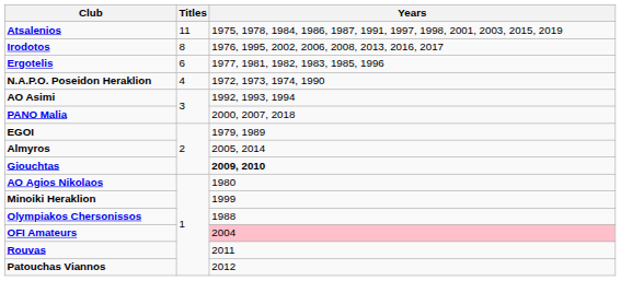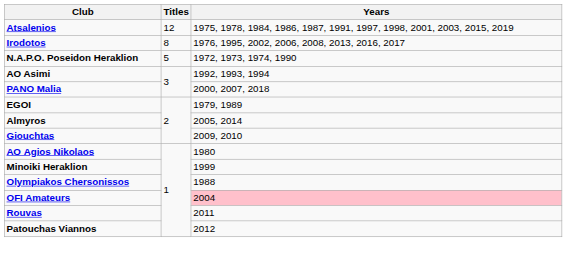 <table class="wikitable">
 <tr>
 <th style="width:250px;">Club</th>
 <th style="width:10px;">Titles</th>
 <th style="width:600px;">Years</th>
 </tr>
 <tr>
 <td><strong><a href='#'>Atsalenios</a></strong></td>
-<td>11</td>
+<td>12</td>
 <td>1975, 1978, 1984, 1986, 1987, 1991, 1997, 1998, 2001, 2003, 2015, 2019</td>
 </tr>
 <tr>
 <td><strong><a href='#'>Irodotos</a></strong></td>
 <td>8</td>
 <td>1976, 1995, 2002, 2006, 2008, 2013, 2016, 2017</td>
 </tr>
 <tr>
-<td><strong><a href='#'>Ergotelis</a></strong></td>
-<td>6</td>
-<td>1977, 1981, 1982, 1983, 1985, 1996</td>
-</tr>
-<tr>
 <td><strong>N.A.P.O. Poseidon Heraklion</strong></td>
-<td>4</td>
+<td>5</td>
 <td>1972, 1973, 1974, 1990</td>
 </tr>
 <tr>
 <td><strong>AO Asimi</strong></td>
 <td rowspan=2>3</td>
 <td>1992, 1993, 1994</td>
 </tr>
 <tr>
 <td><strong><a href='#'>PANO Malia</a></strong></td>
 <td>2000, 2007, 2018</td>
 </tr>
 <tr>
 <td><strong>EGOI</strong></td>
 <td rowspan=3>2</td>
 <td>1979, 1989</td>
 </tr>
 <tr>
 <td><strong>Almyros</strong></td>
 <td>2005, 2014</td>
 </tr>
 <tr>
 <td><strong><a href='#'>Giouchtas</a></strong></td>
-<td><strong>2009, 2010</strong></td>
+<td>2009, 2010</td>
 </tr>
 <tr>
 <td><strong><a href='#'>ΑΟ Agios Nikolaos</a></strong></td>
 <td rowspan=6>1</td>
 <td>1980</td>
 </tr>
 <tr>
 <td><strong>Minoiki Heraklion</strong></td>
 <td>1999</td>
 </tr>
 <tr>
 <td><strong><a href='#'>Olympiakos Chersonissos</a></strong></td>
 <td>1988</td>
 </tr>
 <tr>
 <td><strong><a href='#'>OFI Amateurs</a></strong></td>
 <td style="background: pink;">2004</td>
 </tr>
 <tr>
 <td><strong><a href='#'>Rouvas</a></strong></td>
 <td>2011</td>
 </tr>
 <tr>
 <td><strong>Patouchas Viannos</strong></td>
 <td>2012</td>
 </tr>
 </table>
